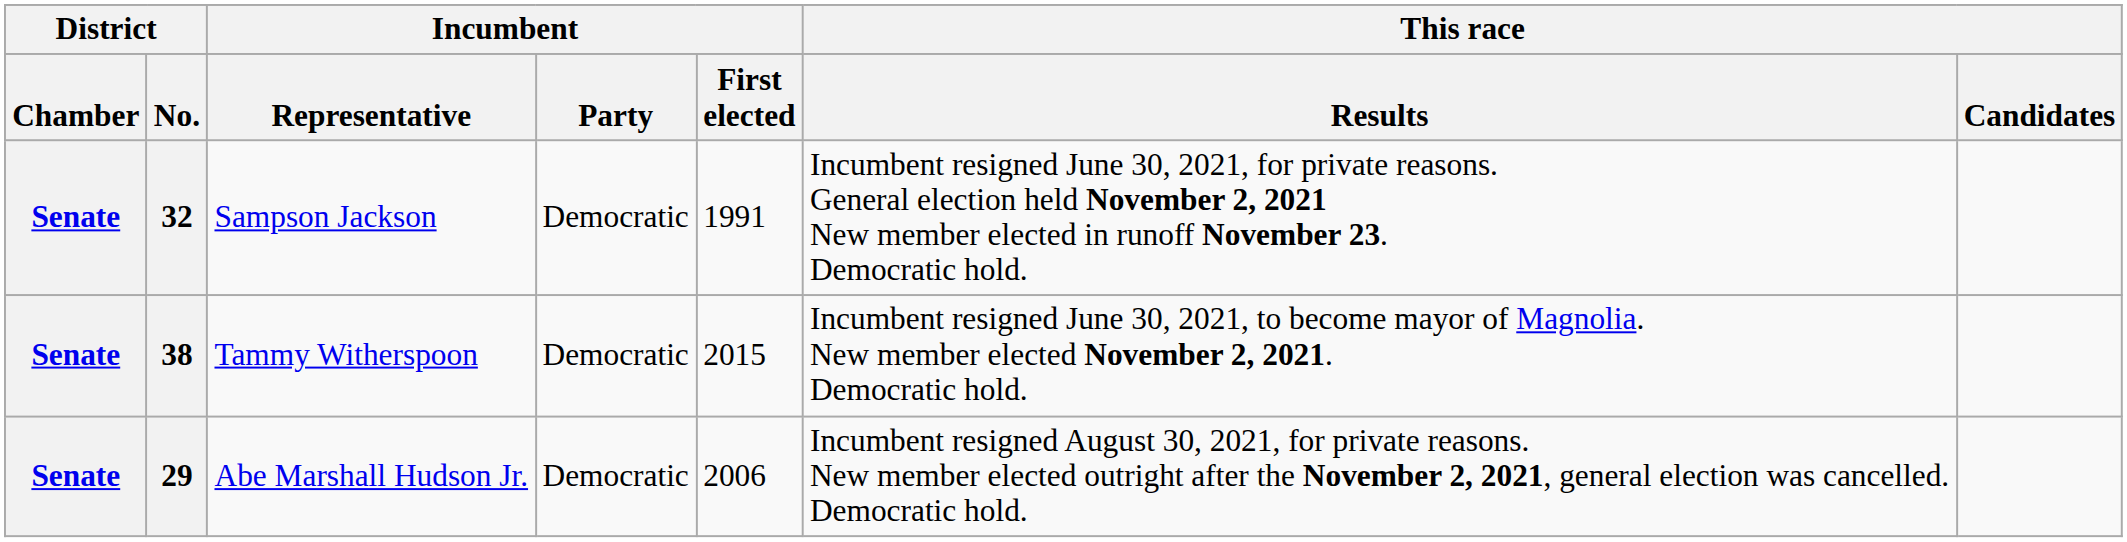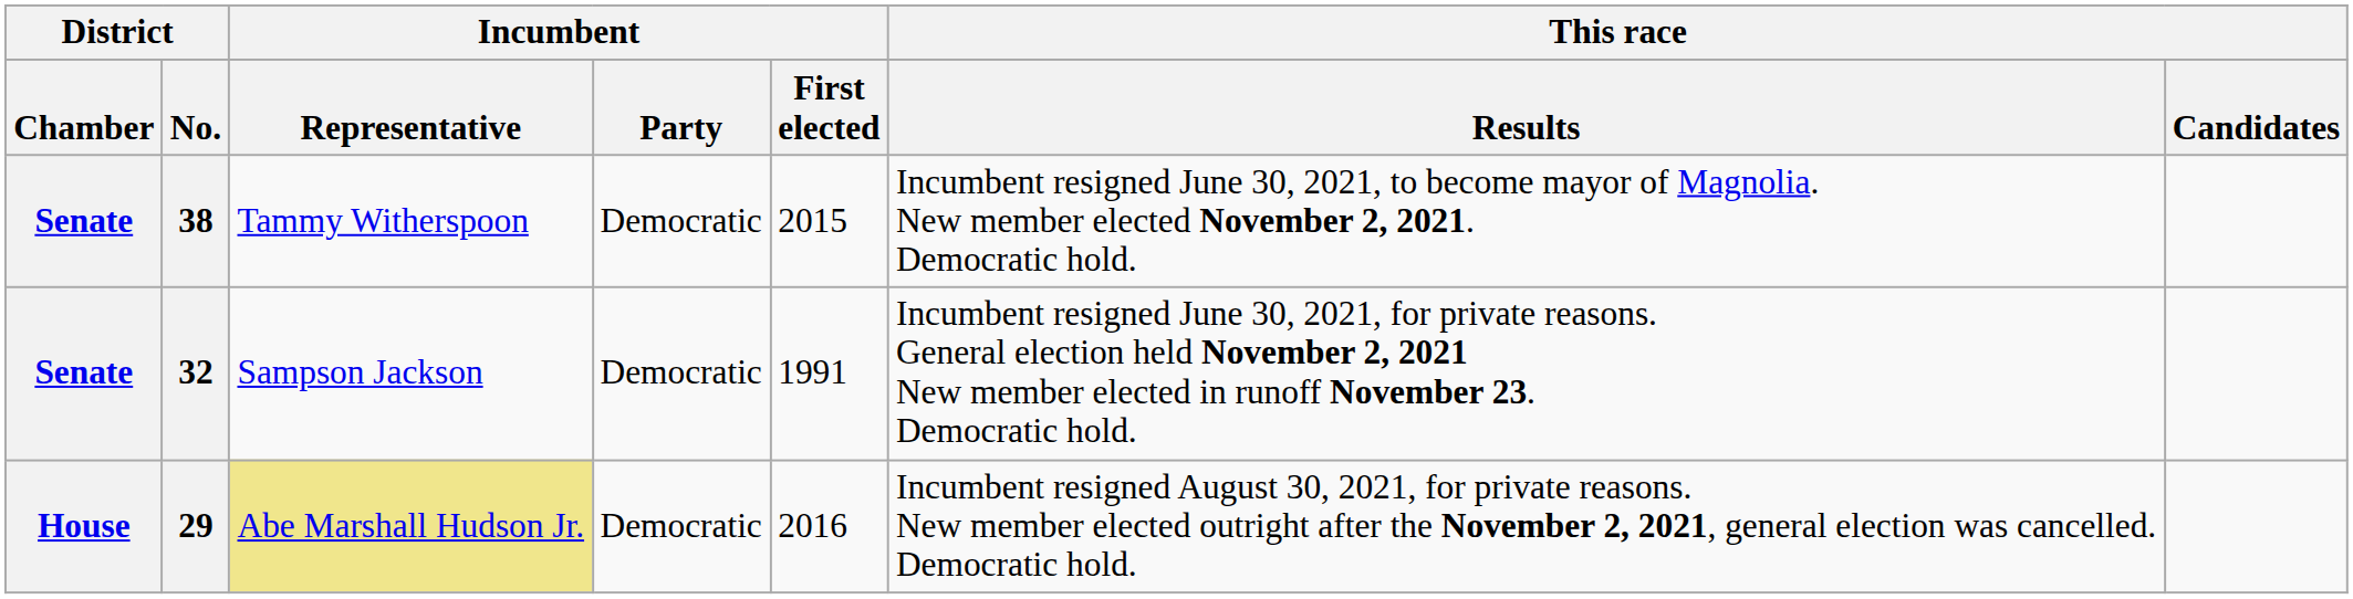 <table class="wikitable sortable">
 <tr valign=bottom>
 <th colspan="2">District</th>
 <th colspan="3">Incumbent</th>
 <th colspan="2">This race</th>
 </tr>
 <tr valign=bottom>
 <th>Chamber</th>
 <th>No.</th>
 <th>Representative</th>
 <th>Party</th>
 <th>First<br>elected</th>
 <th>Results</th>
 <th>Candidates</th>
 </tr>
 <tr>
 <th><a href='#'>Senate</a></th>
-<th>32</th>
-<td><a href='#'>Sampson Jackson</a></td>
-<td>Democratic</td>
-<td>1991</td>
-<td>Incumbent resigned June 30, 2021, for private reasons.<br>General election held <strong>November 2, 2021</strong><br>New member elected in runoff <strong>November 23</strong>.<br>Democratic hold.</td>
-<td nowrap></td>
-</tr>
-<tr>
-<th><a href='#'>Senate</a></th>
 <th>38</th>
 <td><a href='#'>Tammy Witherspoon</a></td>
 <td>Democratic</td>
 <td>2015</td>
 <td>Incumbent resigned June 30, 2021, to become mayor of <a href='#'>Magnolia</a>.<br>New member elected <strong>November 2, 2021</strong>.<br>Democratic hold.</td>
 <td nowrap></td>
 </tr>
 <tr>
 <th><a href='#'>Senate</a></th>
+<th>32</th>
+<td><a href='#'>Sampson Jackson</a></td>
+<td>Democratic</td>
+<td>1991</td>
+<td>Incumbent resigned June 30, 2021, for private reasons.<br>General election held <strong>November 2, 2021</strong><br>New member elected in runoff <strong>November 23</strong>.<br>Democratic hold.</td>
+<td nowrap></td>
+</tr>
+<tr>
+<th><a href='#'>House</a></th>
 <th>29</th>
-<td><a href='#'>Abe Marshall Hudson Jr.</a></td>
+<td style="background: khaki;"><a href='#'>Abe Marshall Hudson Jr.</a></td>
 <td>Democratic</td>
-<td>2006<br></td>
+<td>2016<br></td>
 <td>Incumbent resigned August 30, 2021, for private reasons.<br>New member elected outright after the <strong>November 2, 2021</strong>, general election was cancelled.<br>Democratic hold.</td>
 <td nowrap></td>
 </tr>
 </table>
